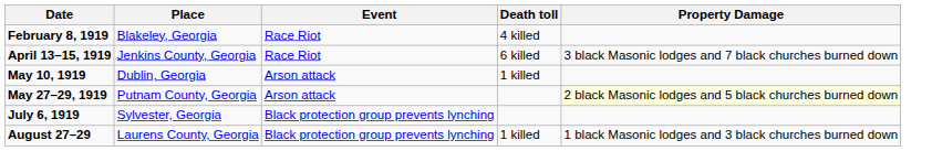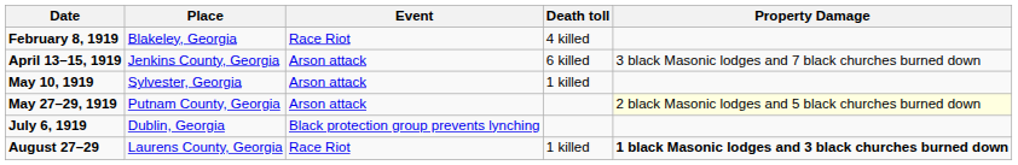 <table class="wikitable" style="margin-right:1em">
 <tr>
 <th>Date</th>
 <th>Place</th>
 <th>Event</th>
 <th>Death toll</th>
 <th>Property Damage</th>
 </tr>
 <tr>
 <td><strong>February 8, 1919</strong></td>
 <td><a href='#'>Blakeley, Georgia</a></td>
 <td><a href='#'>Race Riot</a></td>
 <td>4 killed</td>
 <td></td>
 </tr>
 <tr>
 <td><strong>April 13–15, 1919</strong></td>
 <td><a href='#'>Jenkins County, Georgia</a></td>
-<td><a href='#'>Race Riot</a></td>
+<td><a href='#'>Arson attack</a></td>
 <td>6 killed</td>
 <td>3 black Masonic lodges and 7 black churches burned down</td>
 </tr>
 <tr>
 <td><strong>May 10, 1919</strong></td>
-<td><a href='#'>Dublin, Georgia</a></td>
+<td><a href='#'>Sylvester, Georgia</a></td>
 <td><a href='#'>Arson attack</a></td>
 <td>1 killed</td>
 </tr>
 <tr>
 <td><strong>May 27–29, 1919</strong></td>
 <td><a href='#'>Putnam County, Georgia</a></td>
 <td><a href='#'>Arson attack</a></td>
 <td></td>
 <td style="background: lightyellow;">2 black Masonic lodges and 5 black churches burned down</td>
 </tr>
 <tr>
 <td><strong>July 6, 1919</strong></td>
-<td><a href='#'>Sylvester, Georgia</a></td>
+<td><a href='#'>Dublin, Georgia</a></td>
 <td><a href='#'>Black protection group prevents lynching</a></td>
 <td></td>
 <td></td>
 </tr>
 <tr>
 <td><strong>August 27–29</strong></td>
 <td><a href='#'>Laurens County, Georgia</a></td>
-<td><a href='#'>Black protection group prevents lynching</a></td>
+<td><a href='#'>Race Riot</a></td>
 <td>1 killed</td>
-<td>1 black Masonic lodges and 3 black churches burned down</td>
+<td><strong>1 black Masonic lodges and 3 black churches burned down</strong></td>
 </tr>
 </table>
